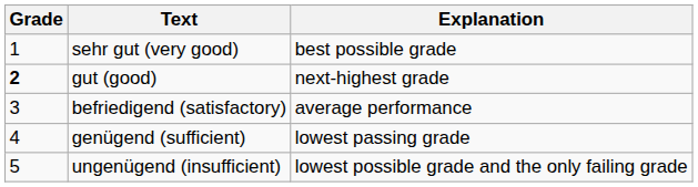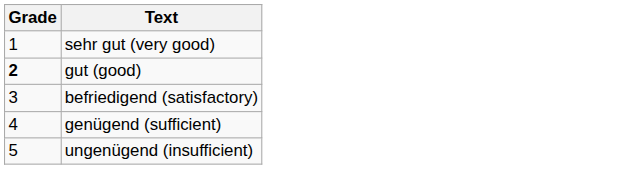 <table class="wikitable">
 <tr>
 <th>Grade</th>
 <th>Text</th>
-<th>Explanation</th>
 </tr>
 <tr>
 <td>1</td>
 <td>sehr gut (very good)</td>
-<td>best possible grade</td>
 </tr>
 <tr>
 <td><strong>2</strong></td>
 <td>gut (good)</td>
-<td>next-highest grade</td>
 </tr>
 <tr>
 <td>3</td>
 <td>befriedigend (satisfactory)</td>
-<td>average performance</td>
 </tr>
 <tr>
 <td>4</td>
 <td>genügend (sufficient)</td>
-<td>lowest passing grade</td>
 </tr>
 <tr>
 <td>5</td>
 <td>ungenügend (insufficient)</td>
-<td>lowest possible grade and the only failing grade</td>
 </tr>
 </table>
